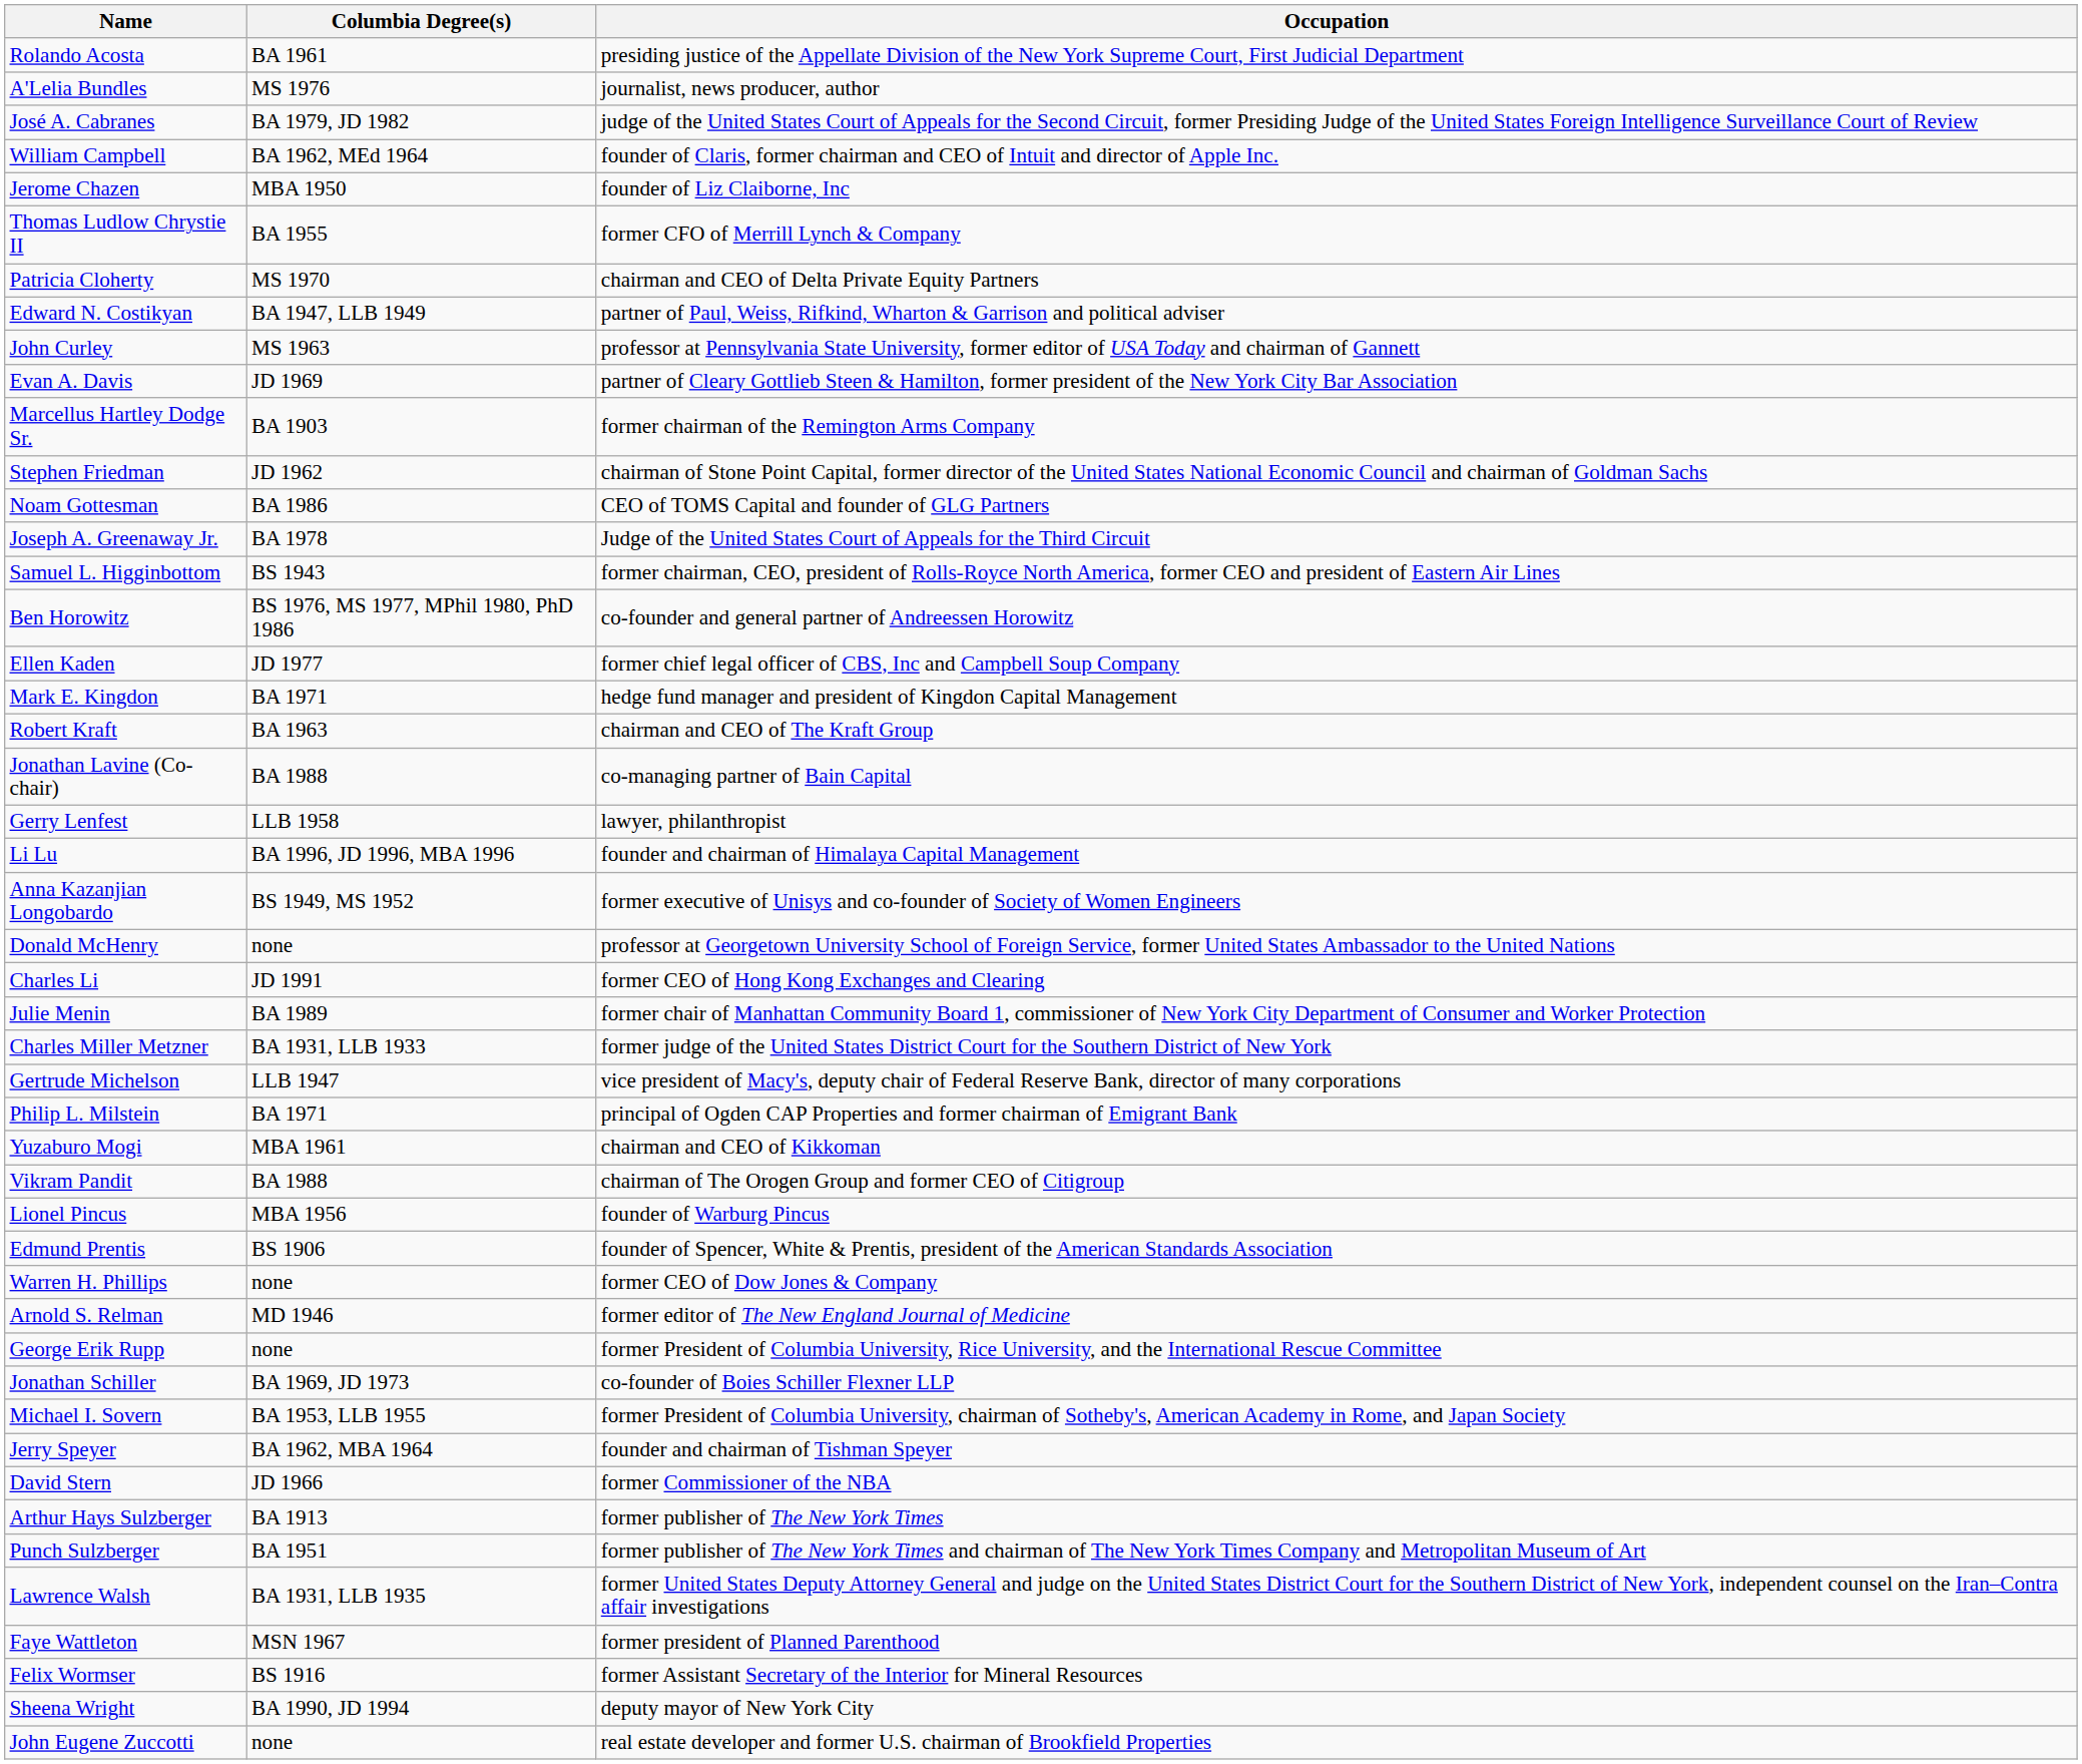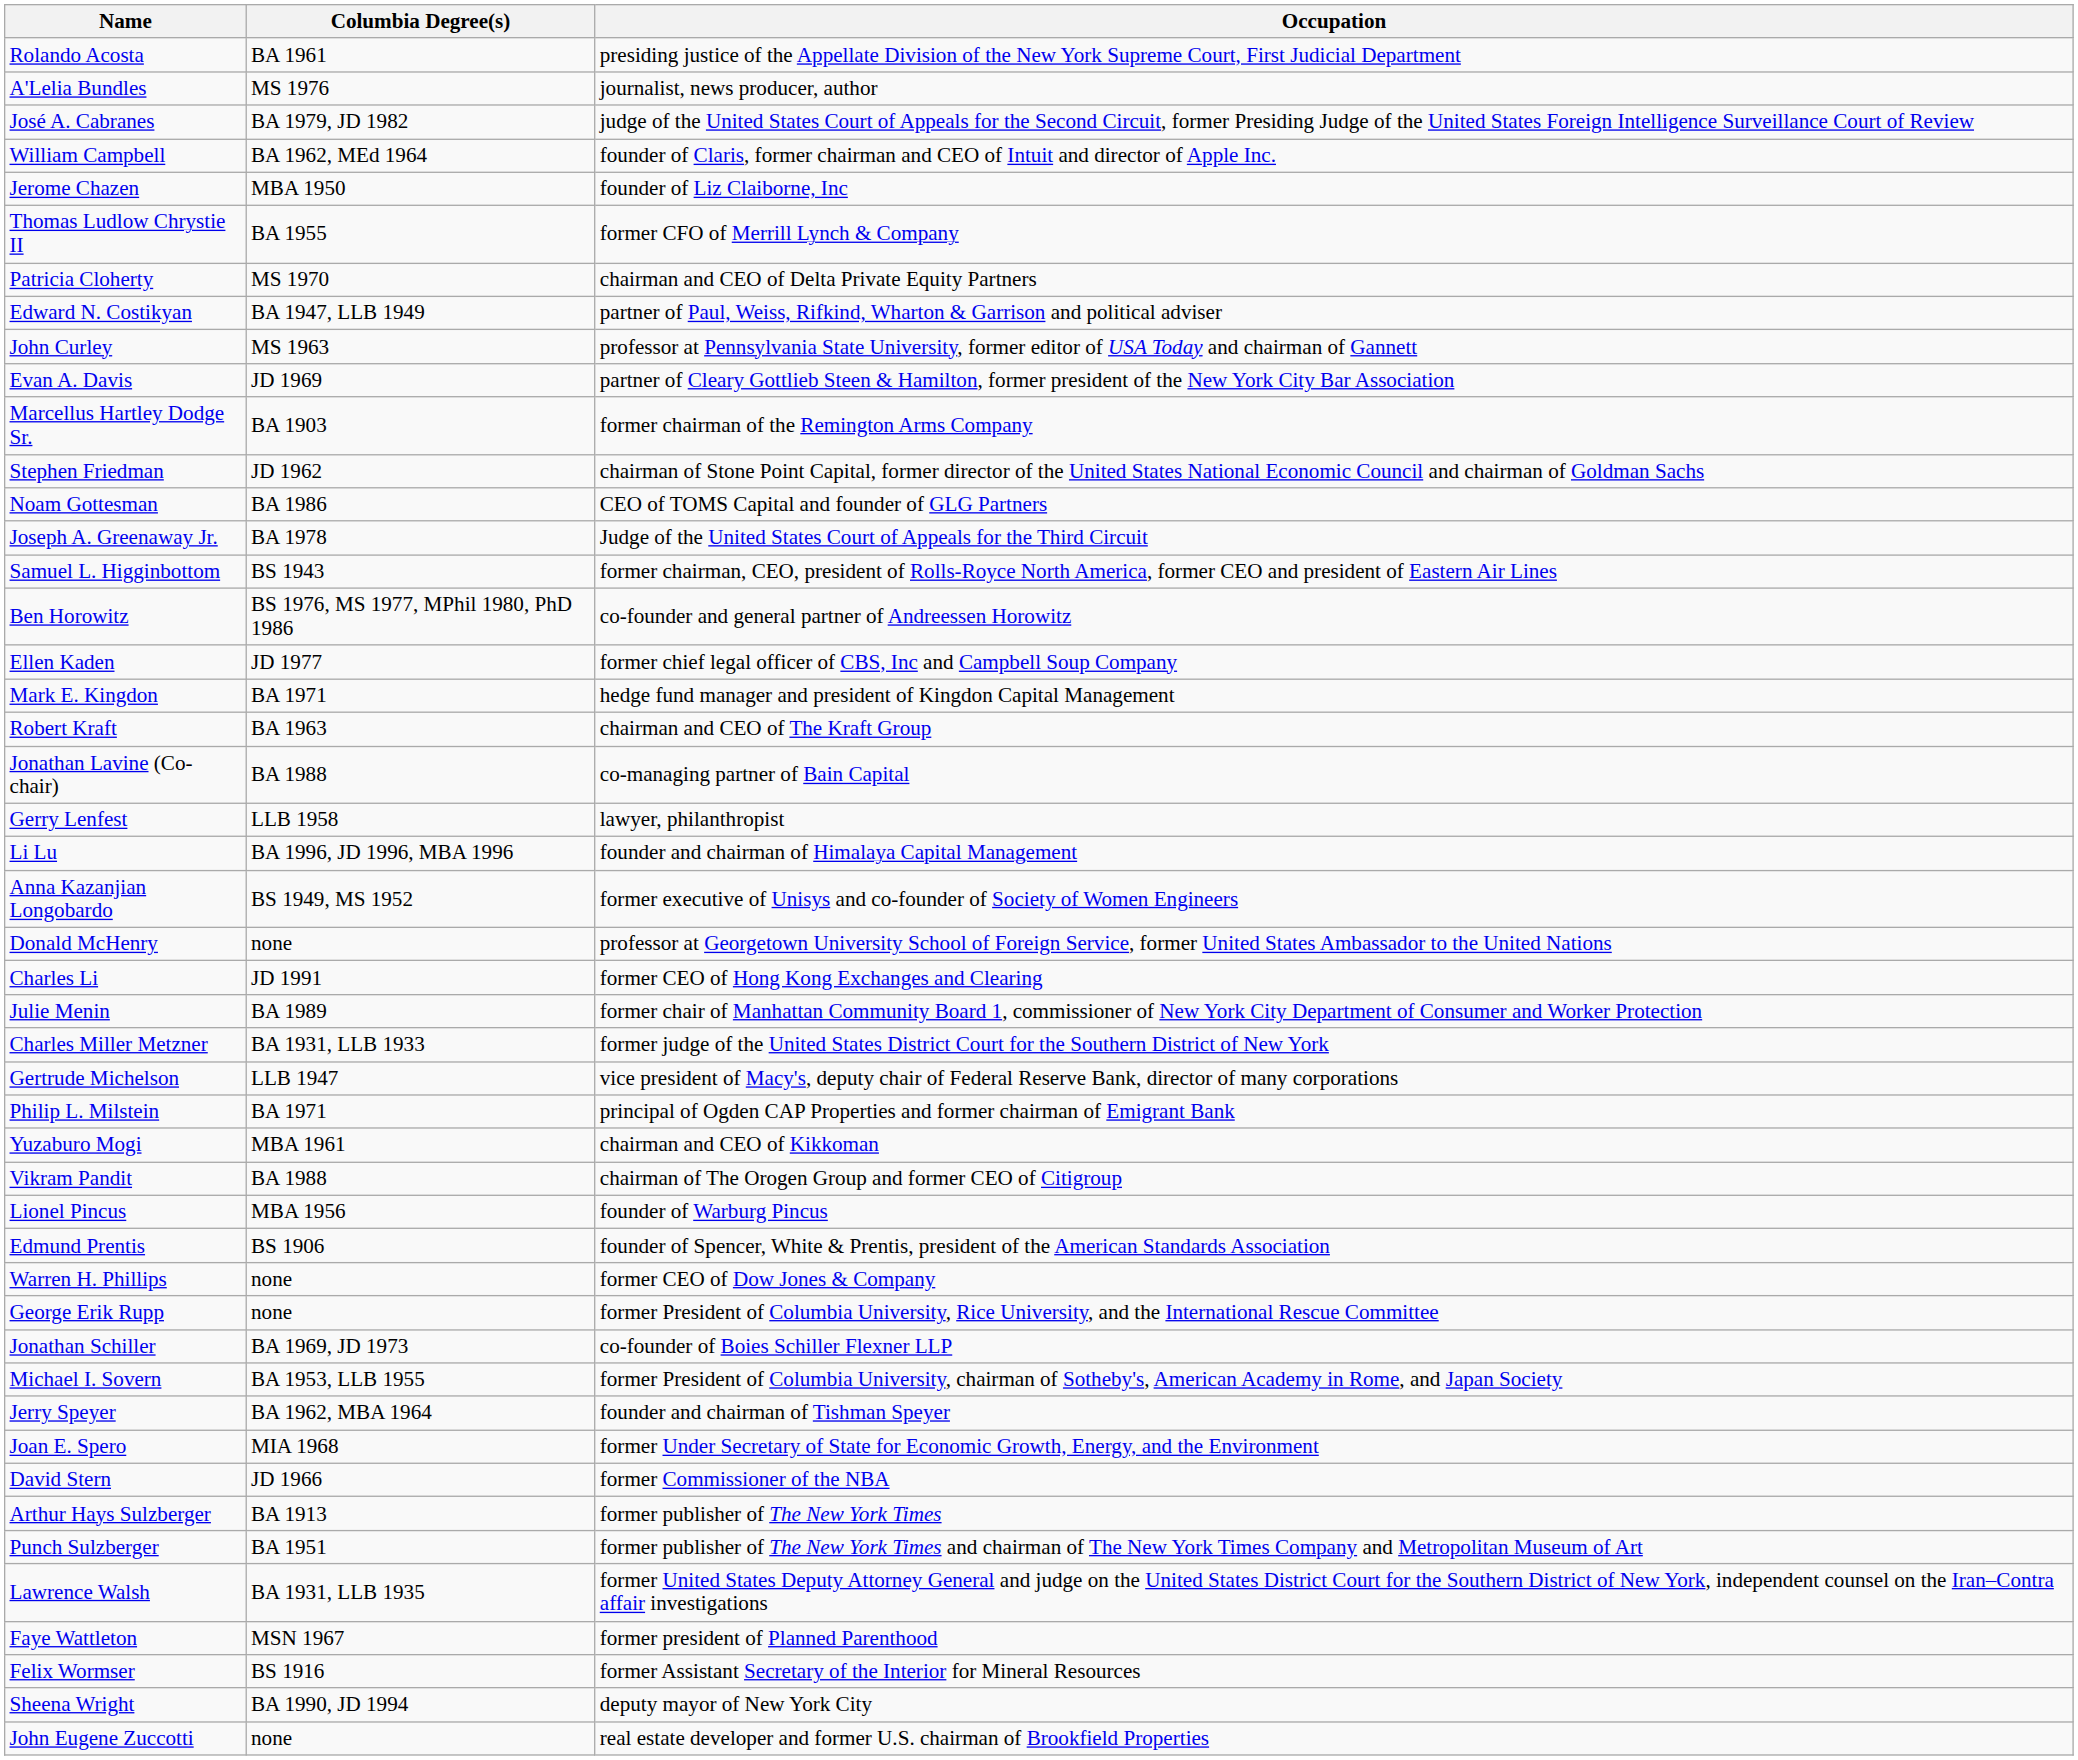 <table class="wikitable">
 <tr>
 <th>Name</th>
 <th>Columbia Degree(s)</th>
 <th>Occupation</th>
 </tr>
 <tr>
 <td><a href='#'>Rolando Acosta</a></td>
 <td>BA 1961</td>
 <td>presiding justice of the <a href='#'>Appellate Division of the New York Supreme Court, First Judicial Department</a></td>
 </tr>
 <tr>
 <td><a href='#'>A'Lelia Bundles</a></td>
 <td>MS 1976</td>
 <td>journalist, news producer, author</td>
 </tr>
 <tr>
 <td><a href='#'>José A. Cabranes</a></td>
 <td>BA 1979, JD 1982</td>
 <td>judge of the <a href='#'>United States Court of Appeals for the Second Circuit</a>, former Presiding Judge of the <a href='#'>United States Foreign Intelligence Surveillance Court of Review</a></td>
 </tr>
 <tr>
 <td><a href='#'>William Campbell</a></td>
 <td>BA 1962, MEd 1964</td>
 <td>founder of <a href='#'>Claris</a>, former chairman and CEO of <a href='#'>Intuit</a> and director of <a href='#'>Apple Inc.</a></td>
 </tr>
 <tr>
 <td><a href='#'>Jerome Chazen</a></td>
 <td>MBA 1950</td>
 <td>founder of <a href='#'>Liz Claiborne, Inc</a></td>
 </tr>
 <tr>
 <td><a href='#'>Thomas Ludlow Chrystie II</a></td>
 <td>BA 1955</td>
 <td>former CFO of <a href='#'>Merrill Lynch & Company</a></td>
 </tr>
 <tr>
 <td><a href='#'>Patricia Cloherty</a></td>
 <td>MS 1970</td>
 <td>chairman and CEO of Delta Private Equity Partners</td>
 </tr>
 <tr>
 <td><a href='#'>Edward N. Costikyan</a></td>
 <td>BA 1947, LLB 1949</td>
 <td>partner of <a href='#'>Paul, Weiss, Rifkind, Wharton & Garrison</a> and political adviser</td>
 </tr>
 <tr>
 <td><a href='#'>John Curley</a></td>
 <td>MS 1963</td>
 <td>professor at <a href='#'>Pennsylvania State University</a>, former editor of <em><a href='#'>USA Today</a></em> and chairman of <a href='#'>Gannett</a></td>
 </tr>
 <tr>
 <td><a href='#'>Evan A. Davis</a></td>
 <td>JD 1969</td>
 <td>partner of <a href='#'>Cleary Gottlieb Steen & Hamilton</a>, former president of the <a href='#'>New York City Bar Association</a></td>
 </tr>
 <tr>
 <td><a href='#'>Marcellus Hartley Dodge Sr.</a></td>
 <td>BA 1903</td>
 <td>former chairman of the <a href='#'>Remington Arms Company</a></td>
 </tr>
 <tr>
 <td><a href='#'>Stephen Friedman</a></td>
 <td>JD 1962</td>
 <td>chairman of Stone Point Capital, former director of the <a href='#'>United States National Economic Council</a> and chairman of <a href='#'>Goldman Sachs</a></td>
 </tr>
 <tr>
 <td><a href='#'>Noam Gottesman</a></td>
 <td>BA 1986</td>
 <td>CEO of TOMS Capital and founder of <a href='#'>GLG Partners</a></td>
 </tr>
 <tr>
 <td><a href='#'>Joseph A. Greenaway Jr.</a></td>
 <td>BA 1978</td>
 <td>Judge of the <a href='#'>United States Court of Appeals for the Third Circuit</a></td>
 </tr>
 <tr>
 <td><a href='#'>Samuel L. Higginbottom</a></td>
 <td>BS 1943</td>
 <td>former chairman, CEO, president of <a href='#'>Rolls-Royce North America</a>, former CEO and president of <a href='#'>Eastern Air Lines</a></td>
 </tr>
 <tr>
 <td><a href='#'>Ben Horowitz</a></td>
 <td>BS 1976, MS 1977, MPhil 1980, PhD 1986</td>
 <td>co-founder and general partner of <a href='#'>Andreessen Horowitz</a></td>
 </tr>
 <tr>
 <td><a href='#'>Ellen Kaden</a></td>
 <td>JD 1977</td>
 <td>former chief legal officer of <a href='#'>CBS, Inc</a> and <a href='#'>Campbell Soup Company</a></td>
 </tr>
 <tr>
 <td><a href='#'>Mark E. Kingdon</a></td>
 <td>BA 1971</td>
 <td>hedge fund manager and president of Kingdon Capital Management</td>
 </tr>
 <tr>
 <td><a href='#'>Robert Kraft</a></td>
 <td>BA 1963</td>
 <td>chairman and CEO of <a href='#'>The Kraft Group</a></td>
 </tr>
 <tr>
 <td><a href='#'>Jonathan Lavine</a> (Co-chair)</td>
 <td>BA 1988</td>
 <td>co-managing partner of <a href='#'>Bain Capital</a></td>
 </tr>
 <tr>
 <td><a href='#'>Gerry Lenfest</a></td>
 <td>LLB 1958</td>
 <td>lawyer, philanthropist</td>
 </tr>
 <tr>
 <td><a href='#'>Li Lu</a></td>
 <td>BA 1996, JD 1996, MBA 1996</td>
 <td>founder and chairman of <a href='#'>Himalaya Capital Management</a></td>
 </tr>
 <tr>
 <td><a href='#'>Anna Kazanjian Longobardo</a></td>
 <td>BS 1949, MS 1952</td>
 <td>former executive of <a href='#'>Unisys</a> and co-founder of <a href='#'>Society of Women Engineers</a></td>
 </tr>
 <tr>
 <td><a href='#'>Donald McHenry</a></td>
 <td>none</td>
 <td>professor at <a href='#'>Georgetown University School of Foreign Service</a>, former <a href='#'>United States Ambassador to the United Nations</a></td>
 </tr>
 <tr>
 <td><a href='#'>Charles Li</a></td>
 <td>JD 1991</td>
 <td>former CEO of <a href='#'>Hong Kong Exchanges and Clearing</a></td>
 </tr>
 <tr>
 <td><a href='#'>Julie Menin</a></td>
 <td>BA 1989</td>
 <td>former chair of <a href='#'>Manhattan Community Board 1</a>, commissioner of <a href='#'>New York City Department of Consumer and Worker Protection</a></td>
 </tr>
 <tr>
 <td><a href='#'>Charles Miller Metzner</a></td>
 <td>BA 1931, LLB 1933</td>
 <td>former judge of the <a href='#'>United States District Court for the Southern District of New York</a></td>
 </tr>
 <tr>
 <td><a href='#'>Gertrude Michelson</a></td>
 <td>LLB 1947</td>
 <td>vice president of <a href='#'>Macy's</a>, deputy chair of Federal Reserve Bank, director of many corporations</td>
 </tr>
 <tr>
 <td><a href='#'>Philip L. Milstein</a></td>
 <td>BA 1971</td>
 <td>principal of Ogden CAP Properties and former chairman of <a href='#'>Emigrant Bank</a></td>
 </tr>
 <tr>
 <td><a href='#'>Yuzaburo Mogi</a></td>
 <td>MBA 1961</td>
 <td>chairman and CEO of <a href='#'>Kikkoman</a></td>
 </tr>
 <tr>
 <td><a href='#'>Vikram Pandit</a></td>
 <td>BA 1988</td>
 <td>chairman of The Orogen Group and former CEO of <a href='#'>Citigroup</a></td>
 </tr>
 <tr>
 <td><a href='#'>Lionel Pincus</a></td>
 <td>MBA 1956</td>
 <td>founder of <a href='#'>Warburg Pincus</a></td>
 </tr>
 <tr>
 <td><a href='#'>Edmund Prentis</a></td>
 <td>BS 1906</td>
 <td>founder of Spencer, White & Prentis, president of the <a href='#'>American Standards Association</a></td>
 </tr>
 <tr>
 <td><a href='#'>Warren H. Phillips</a></td>
 <td>none</td>
 <td>former CEO of <a href='#'>Dow Jones & Company</a></td>
 </tr>
 <tr>
-<td><a href='#'>Arnold S. Relman</a></td>
-<td>MD 1946</td>
-<td>former editor of <em><a href='#'>The New England Journal of Medicine</a></em></td>
-</tr>
-<tr>
 <td><a href='#'>George Erik Rupp</a></td>
 <td>none</td>
 <td>former President of <a href='#'>Columbia University</a>, <a href='#'>Rice University</a>, and the <a href='#'>International Rescue Committee</a></td>
 </tr>
 <tr>
 <td><a href='#'>Jonathan Schiller</a></td>
 <td>BA 1969, JD 1973</td>
 <td>co-founder of <a href='#'>Boies Schiller Flexner LLP</a></td>
 </tr>
 <tr>
 <td><a href='#'>Michael I. Sovern</a></td>
 <td>BA 1953, LLB 1955</td>
 <td>former President of <a href='#'>Columbia University</a>, chairman of <a href='#'>Sotheby's</a>, <a href='#'>American Academy in Rome</a>, and <a href='#'>Japan Society</a></td>
 </tr>
 <tr>
 <td><a href='#'>Jerry Speyer</a></td>
 <td>BA 1962, MBA 1964</td>
 <td>founder and chairman of <a href='#'>Tishman Speyer</a></td>
+</tr>
+<tr>
+<td><a href='#'>Joan E. Spero</a></td>
+<td>MIA 1968</td>
+<td>former <a href='#'>Under Secretary of State for Economic Growth, Energy, and the Environment</a></td>
 </tr>
 <tr>
 <td><a href='#'>David Stern</a></td>
 <td>JD 1966</td>
 <td>former <a href='#'>Commissioner of the NBA</a></td>
 </tr>
 <tr>
 <td><a href='#'>Arthur Hays Sulzberger</a></td>
 <td>BA 1913</td>
 <td>former publisher of <em><a href='#'>The New York Times</a></em></td>
 </tr>
 <tr>
 <td><a href='#'>Punch Sulzberger</a></td>
 <td>BA 1951</td>
 <td>former publisher of <em><a href='#'>The New York Times</a></em> and chairman of <a href='#'>The New York Times Company</a> and <a href='#'>Metropolitan Museum of Art</a></td>
 </tr>
 <tr>
 <td><a href='#'>Lawrence Walsh</a></td>
 <td>BA 1931, LLB 1935</td>
 <td>former <a href='#'>United States Deputy Attorney General</a> and judge on the <a href='#'>United States District Court for the Southern District of New York</a>, independent counsel on the <a href='#'>Iran–Contra affair</a> investigations</td>
 </tr>
 <tr>
 <td><a href='#'>Faye Wattleton</a></td>
 <td>MSN 1967</td>
 <td>former president of <a href='#'>Planned Parenthood</a></td>
 </tr>
 <tr>
 <td><a href='#'>Felix Wormser</a></td>
 <td>BS 1916</td>
 <td>former Assistant <a href='#'>Secretary of the Interior</a> for Mineral Resources</td>
 </tr>
 <tr>
 <td><a href='#'>Sheena Wright</a></td>
 <td>BA 1990, JD 1994</td>
 <td>deputy mayor of New York City</td>
 </tr>
 <tr>
 <td><a href='#'>John Eugene Zuccotti</a></td>
 <td>none</td>
 <td>real estate developer and former U.S. chairman of <a href='#'>Brookfield Properties</a></td>
 </tr>
 </table>
